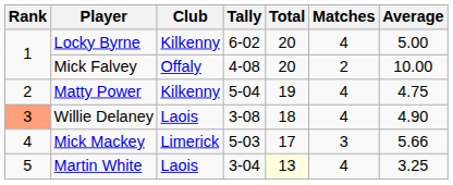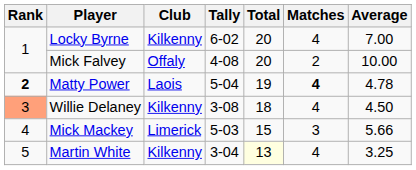 <table class="wikitable">
 <tr>
 <th>Rank</th>
 <th>Player</th>
 <th>Club</th>
 <th>Tally</th>
 <th>Total</th>
 <th>Matches</th>
 <th>Average</th>
 </tr>
 <tr>
 <td rowspan=2 align=center>1</td>
 <td><a href='#'>Locky Byrne</a></td>
 <td><a href='#'>Kilkenny</a></td>
 <td align=center>6-02</td>
 <td align=center>20</td>
 <td align=center>4</td>
-<td align=center>5.00</td>
+<td align=center>7.00</td>
 </tr>
 <tr>
 <td>Mick Falvey</td>
 <td><a href='#'>Offaly</a></td>
 <td align=center>4-08</td>
 <td align=center>20</td>
 <td align=center>2</td>
 <td align=center>10.00</td>
 </tr>
 <tr>
-<td rowspan=1 align=center>2</td>
+<td rowspan=1 align=center><strong>2</strong></td>
 <td><a href='#'>Matty Power</a></td>
-<td><a href='#'>Kilkenny</a></td>
+<td><a href='#'>Laois</a></td>
 <td align=center>5-04</td>
 <td align=center>19</td>
-<td align=center>4</td>
-<td align=center>4.75</td>
+<td align=center><strong>4</strong></td>
+<td align=center>4.78</td>
 </tr>
 <tr>
 <td rowspan=1 align=center style="background: lightsalmon;">3</td>
 <td>Willie Delaney</td>
-<td><a href='#'>Laois</a></td>
+<td><a href='#'>Kilkenny</a></td>
 <td align=center>3-08</td>
 <td align=center>18</td>
 <td align=center>4</td>
-<td align=center>4.90</td>
+<td align=center>4.50</td>
 </tr>
 <tr>
 <td rowspan=1 align=center>4</td>
 <td><a href='#'>Mick Mackey</a></td>
 <td><a href='#'>Limerick</a></td>
 <td align=center>5-03</td>
-<td align=center>17</td>
+<td align=center>15</td>
 <td align=center>3</td>
 <td align=center>5.66</td>
 </tr>
 <tr>
 <td rowspan=1 align=center>5</td>
 <td><a href='#'>Martin White</a></td>
-<td><a href='#'>Laois</a></td>
+<td><a href='#'>Kilkenny</a></td>
 <td align=center>3-04</td>
 <td align=center style="background: lightyellow;">13</td>
 <td align=center>4</td>
 <td align=center>3.25</td>
 </tr>
 </table>
